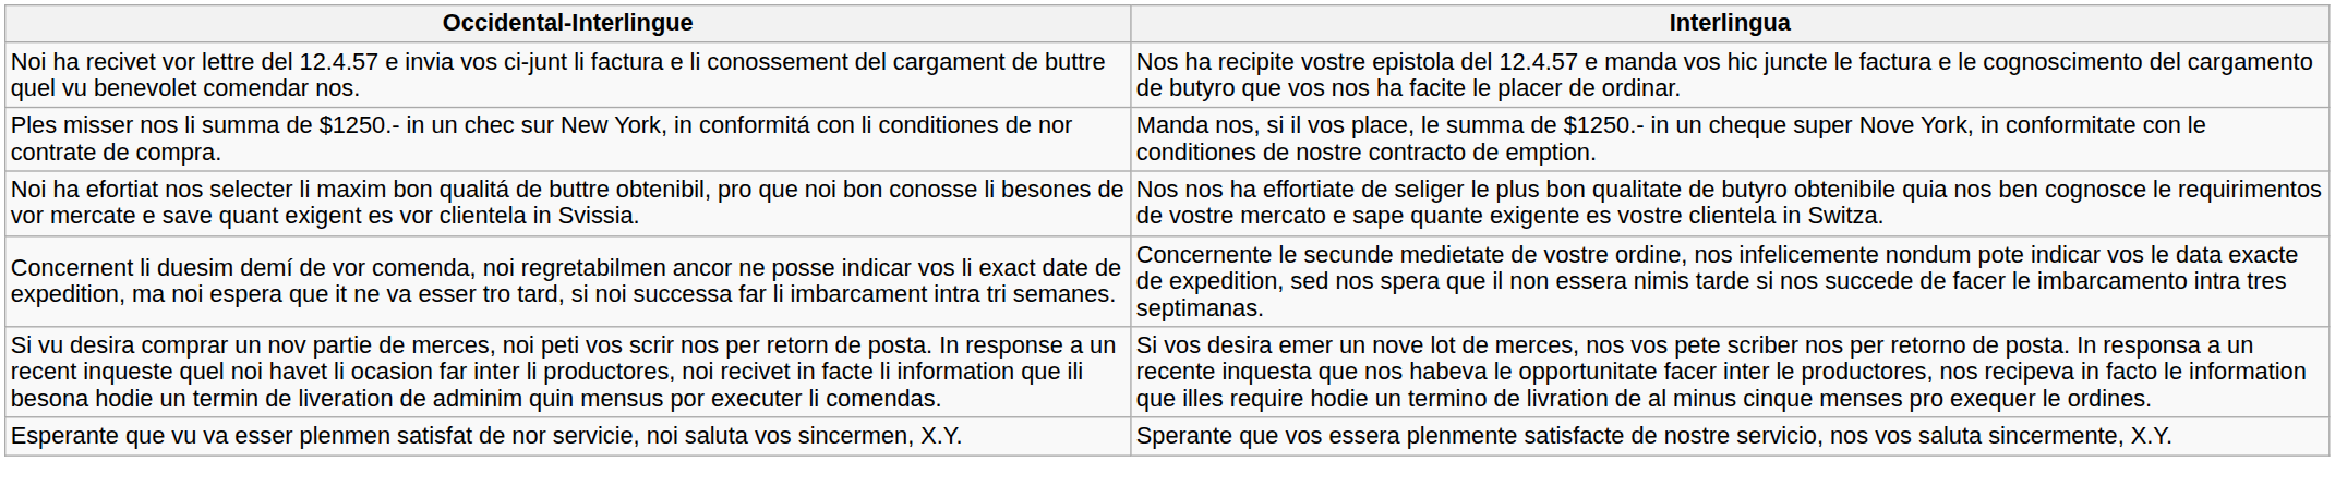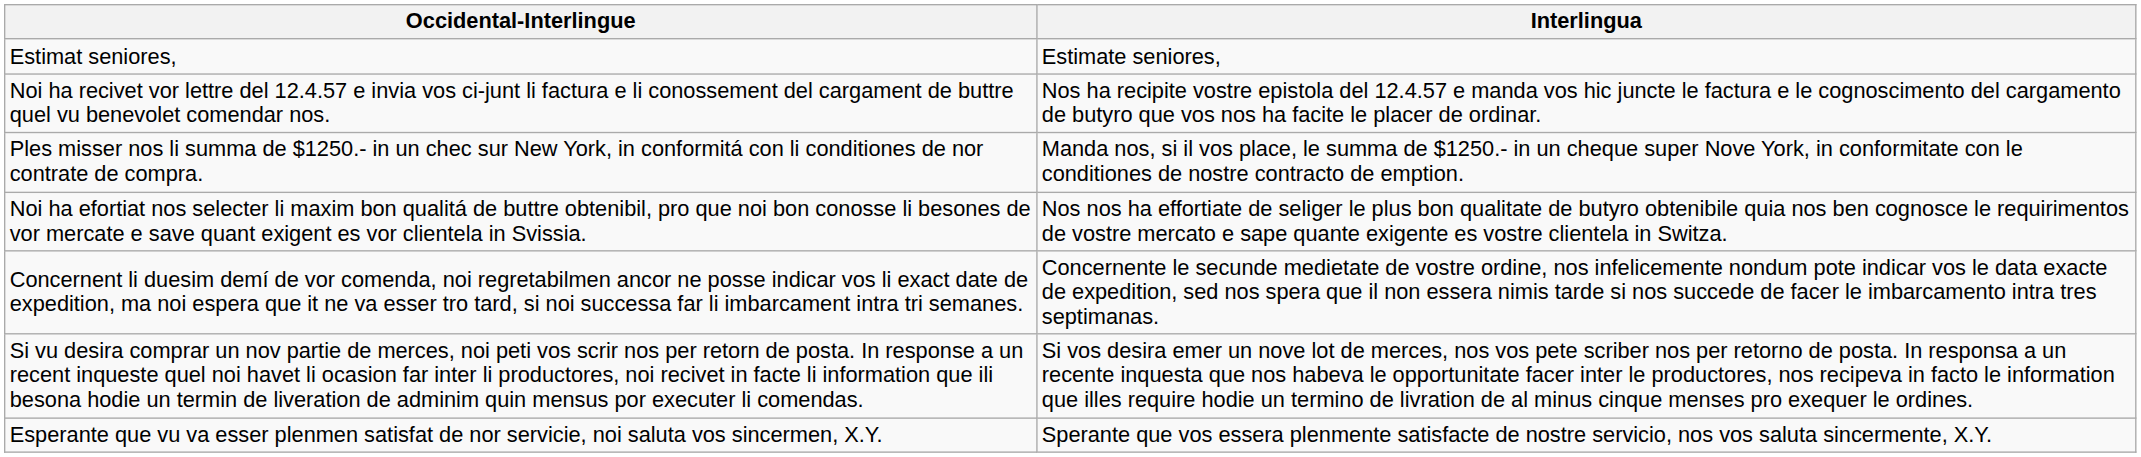 <table class="wikitable">
 <tr>
 <th>Occidental-Interlingue</th>
 <th>Interlingua</th>
+</tr>
+<tr>
+<td>Estimat seniores,</td>
+<td>Estimate seniores,</td>
 </tr>
 <tr>
 <td>Noi ha recivet vor lettre del 12.4.57 e invia vos ci-junt li factura e li conossement del cargament de buttre quel vu benevolet comendar nos.</td>
 <td>Nos ha recipite vostre epistola del 12.4.57 e manda vos hic juncte le factura e le cognoscimento del cargamento de butyro que vos nos ha facite le placer de ordinar.</td>
 </tr>
 <tr>
 <td>Ples misser nos li summa de $1250.- in un chec sur New York, in conformitá con li conditiones de nor contrate de compra.</td>
 <td>Manda nos, si il vos place, le summa de $1250.- in un cheque super Nove York, in conformitate con le conditiones de nostre contracto de emption.</td>
 </tr>
 <tr>
 <td>Noi ha efortiat nos selecter li maxim bon qualitá de buttre obtenibil, pro que noi bon conosse li besones de vor mercate e save quant exigent es vor clientela in Svissia.</td>
 <td>Nos nos ha effortiate de seliger le plus bon qualitate de butyro obtenibile quia nos ben cognosce le requirimentos de vostre mercato e sape quante exigente es vostre clientela in Switza.</td>
 </tr>
 <tr>
 <td>Concernent li duesim demí de vor comenda, noi regretabilmen ancor ne posse indicar vos li exact date de expedition, ma noi espera que it ne va esser tro tard, si noi successa far li imbarcament intra tri semanes.</td>
 <td>Concernente le secunde medietate de vostre ordine, nos infelicemente nondum pote indicar vos le data exacte de expedition, sed nos spera que il non essera nimis tarde si nos succede de facer le imbarcamento intra tres septimanas.</td>
 </tr>
 <tr>
 <td>Si vu desira comprar un nov partie de merces, noi peti vos scrir nos per retorn de posta. In response a un recent inqueste quel noi havet li ocasion far inter li productores, noi recivet in facte li information que ili besona hodie un termin de liveration de adminim quin mensus por executer li comendas.</td>
 <td>Si vos desira emer un nove lot de merces, nos vos pete scriber nos per retorno de posta. In responsa a un recente inquesta que nos habeva le opportunitate facer inter le productores, nos recipeva in facto le information que illes require hodie un termino de livration de al minus cinque menses pro exequer le ordines.</td>
 </tr>
 <tr>
 <td>Esperante que vu va esser plenmen satisfat de nor servicie, noi saluta vos sincermen, X.Y.</td>
 <td>Sperante que vos essera plenmente satisfacte de nostre servicio, nos vos saluta sincermente, X.Y.</td>
 </tr>
 </table>
